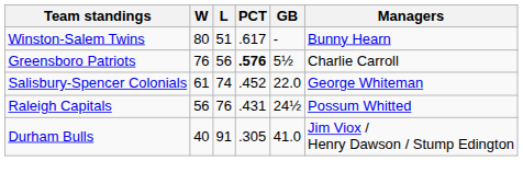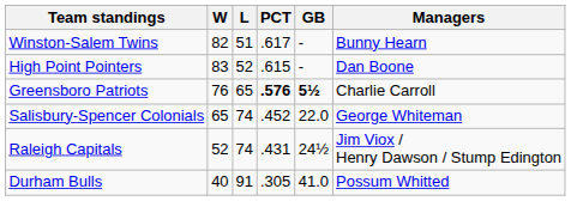 <table class="wikitable">
 <tr>
 <th>Team standings</th>
 <th>W</th>
 <th>L</th>
 <th>PCT</th>
 <th>GB</th>
 <th>Managers</th>
 </tr>
 <tr>
 <td><a href='#'>Winston-Salem Twins</a></td>
-<td>80</td>
+<td>82</td>
 <td>51</td>
 <td>.617</td>
 <td>-</td>
 <td><a href='#'>Bunny Hearn</a></td>
 </tr>
 <tr>
+<td><a href='#'>High Point Pointers</a></td>
+<td>83</td>
+<td>52</td>
+<td>.615</td>
+<td>-</td>
+<td><a href='#'>Dan Boone</a></td>
+</tr>
+<tr>
 <td><a href='#'>Greensboro Patriots</a></td>
 <td>76</td>
-<td>56</td>
+<td>65</td>
 <td><strong>.576</strong></td>
-<td>5½</td>
+<td><strong>5½</strong></td>
 <td>Charlie Carroll</td>
 </tr>
 <tr>
 <td><a href='#'>Salisbury-Spencer Colonials</a></td>
-<td>61</td>
+<td>65</td>
 <td>74</td>
 <td>.452</td>
 <td>22.0</td>
 <td><a href='#'>George Whiteman</a></td>
 </tr>
 <tr>
 <td><a href='#'>Raleigh Capitals</a></td>
-<td>56</td>
-<td>76</td>
+<td>52</td>
+<td>74</td>
 <td>.431</td>
 <td>24½</td>
-<td><a href='#'>Possum Whitted</a></td>
+<td><a href='#'>Jim Viox</a> /<br> Henry Dawson / Stump Edington</td>
 </tr>
 <tr>
 <td><a href='#'>Durham Bulls</a></td>
 <td>40</td>
 <td>91</td>
 <td>.305</td>
 <td>41.0</td>
-<td><a href='#'>Jim Viox</a> /<br> Henry Dawson / Stump Edington</td>
+<td><a href='#'>Possum Whitted</a></td>
 </tr>
 </table>
